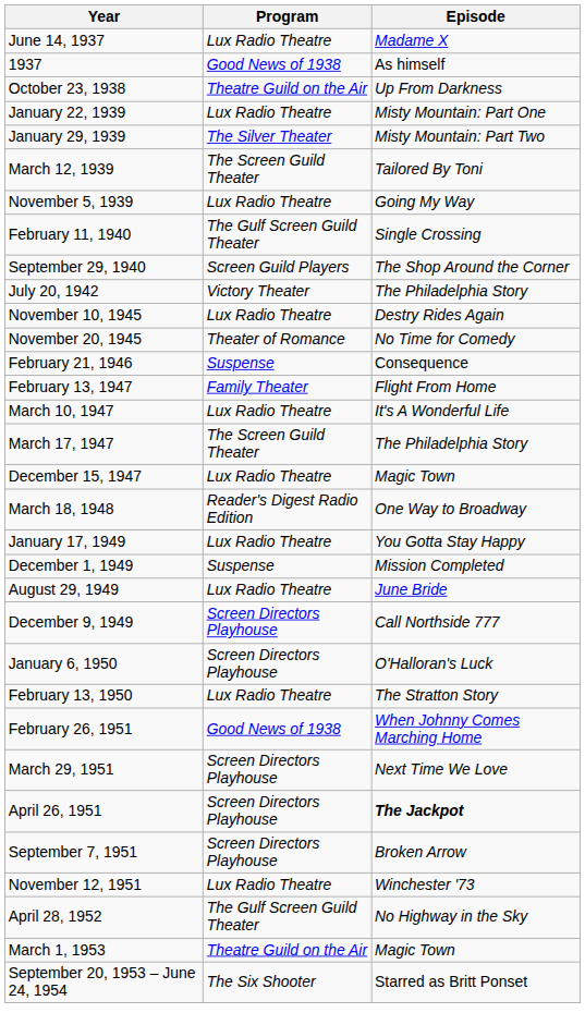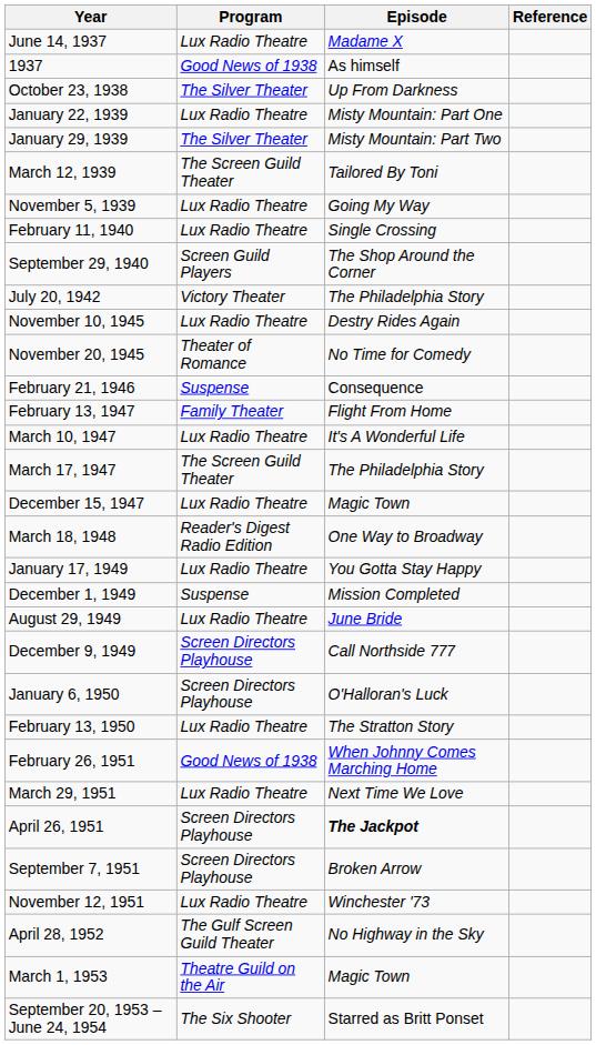 <table class="wikitable">
 <tr>
 <th>Year</th>
 <th>Program</th>
 <th>Episode</th>
+<th>Reference</th>
 </tr>
 <tr>
 <td>June 14, 1937</td>
 <td><em>Lux Radio Theatre</em></td>
 <td><em><a href='#'>Madame X</a></em></td>
+<td></td>
 </tr>
 <tr>
 <td>1937</td>
 <td><em><a href='#'>Good News of 1938</a></em></td>
 <td>As himself</td>
+<td></td>
 </tr>
 <tr>
 <td>October 23, 1938</td>
-<td><em><a href='#'>Theatre Guild on the Air</a></em></td>
+<td><em><a href='#'>The Silver Theater</a></em></td>
 <td><em>Up From Darkness</em></td>
+<td></td>
 </tr>
 <tr>
 <td>January 22, 1939</td>
 <td><em>Lux Radio Theatre</em></td>
 <td><em>Misty Mountain: Part One</em></td>
+<td></td>
 </tr>
 <tr>
 <td>January 29, 1939</td>
 <td><em><a href='#'>The Silver Theater</a></em></td>
 <td><em>Misty Mountain: Part Two</em></td>
+<td></td>
 </tr>
 <tr>
 <td>March 12, 1939</td>
 <td><em>The Screen Guild Theater</em></td>
 <td><em>Tailored By Toni</em></td>
+<td></td>
 </tr>
 <tr>
 <td>November 5, 1939</td>
 <td><em>Lux Radio Theatre</em></td>
 <td><em>Going My Way</em></td>
+<td></td>
 </tr>
 <tr>
 <td>February 11, 1940</td>
-<td><em>The Gulf Screen Guild Theater</em></td>
+<td><em>Lux Radio Theatre</em></td>
 <td><em>Single Crossing</em></td>
+<td></td>
 </tr>
 <tr>
 <td>September 29, 1940</td>
 <td><em>Screen Guild Players</em></td>
 <td><em>The Shop Around the Corner</em></td>
+<td></td>
 </tr>
 <tr>
 <td>July 20, 1942</td>
 <td><em>Victory Theater</em></td>
 <td><em>The Philadelphia Story</em></td>
+<td></td>
 </tr>
 <tr>
 <td>November 10, 1945</td>
 <td><em>Lux Radio Theatre</em></td>
 <td><em>Destry Rides Again</em></td>
+<td></td>
 </tr>
 <tr>
 <td>November 20, 1945</td>
 <td><em>Theater of Romance</em></td>
 <td><em>No Time for Comedy</em></td>
+<td></td>
 </tr>
 <tr>
 <td>February 21, 1946</td>
 <td><em><a href='#'>Suspense</a></em></td>
 <td>Consequence</td>
+<td></td>
 </tr>
 <tr>
 <td>February 13, 1947</td>
 <td><em><a href='#'>Family Theater</a></em></td>
 <td><em>Flight From Home</em></td>
+<td></td>
 </tr>
 <tr>
 <td>March 10, 1947</td>
 <td><em>Lux Radio Theatre</em></td>
 <td><em>It's A Wonderful Life</em></td>
+<td></td>
 </tr>
 <tr>
 <td>March 17, 1947</td>
 <td><em>The Screen Guild Theater</em></td>
 <td><em>The Philadelphia Story</em></td>
+<td></td>
 </tr>
 <tr>
 <td>December 15, 1947</td>
 <td><em>Lux Radio Theatre</em></td>
 <td><em>Magic Town</em></td>
+<td></td>
 </tr>
 <tr>
 <td>March 18, 1948</td>
 <td><em>Reader's Digest Radio Edition</em></td>
 <td><em>One Way to Broadway</em></td>
+<td></td>
 </tr>
 <tr>
 <td>January 17, 1949</td>
 <td><em>Lux Radio Theatre</em></td>
 <td><em>You Gotta Stay Happy</em></td>
+<td></td>
 </tr>
 <tr>
 <td>December 1, 1949</td>
 <td><em>Suspense</em></td>
 <td><em>Mission Completed</em></td>
+<td></td>
 </tr>
 <tr>
 <td>August 29, 1949</td>
 <td><em>Lux Radio Theatre</em></td>
 <td><em><a href='#'>June Bride</a></em></td>
+<td></td>
 </tr>
 <tr>
 <td>December 9, 1949</td>
 <td><em><a href='#'>Screen Directors Playhouse</a></em></td>
 <td><em>Call Northside 777</em></td>
+<td></td>
 </tr>
 <tr>
 <td>January 6, 1950</td>
 <td><em>Screen Directors Playhouse</em></td>
 <td><em>O'Halloran's Luck</em></td>
+<td></td>
 </tr>
 <tr>
 <td>February 13, 1950</td>
 <td><em>Lux Radio Theatre</em></td>
 <td><em>The Stratton Story</em></td>
+<td></td>
 </tr>
 <tr>
 <td>February 26, 1951</td>
 <td><em><a href='#'>Good News of 1938</a></em></td>
 <td><em><a href='#'>When Johnny Comes Marching Home</a></em></td>
+<td></td>
 </tr>
 <tr>
 <td>March 29, 1951</td>
-<td><em>Screen Directors Playhouse</em></td>
+<td><em>Lux Radio Theatre</em></td>
 <td><em>Next Time We Love</em></td>
+<td></td>
 </tr>
 <tr>
 <td>April 26, 1951</td>
 <td><em>Screen Directors Playhouse</em></td>
 <td><strong><em>The Jackpot</em></strong></td>
+<td></td>
 </tr>
 <tr>
 <td>September 7, 1951</td>
 <td><em>Screen Directors Playhouse</em></td>
 <td><em>Broken Arrow</em></td>
+<td></td>
 </tr>
 <tr>
 <td>November 12, 1951</td>
 <td><em>Lux Radio Theatre</em></td>
 <td><em>Winchester '73</em></td>
+<td></td>
 </tr>
 <tr>
 <td>April 28, 1952</td>
 <td><em>The Gulf Screen Guild Theater</em></td>
 <td><em>No Highway in the Sky</em></td>
+<td></td>
 </tr>
 <tr>
 <td>March 1, 1953</td>
 <td><em><a href='#'>Theatre Guild on the Air</a></em></td>
 <td><em>Magic Town</em></td>
+<td></td>
 </tr>
 <tr>
 <td>September 20, 1953 – June 24, 1954</td>
 <td><em>The Six Shooter</em></td>
 <td>Starred as Britt Ponset</td>
+<td></td>
 </tr>
 </table>
